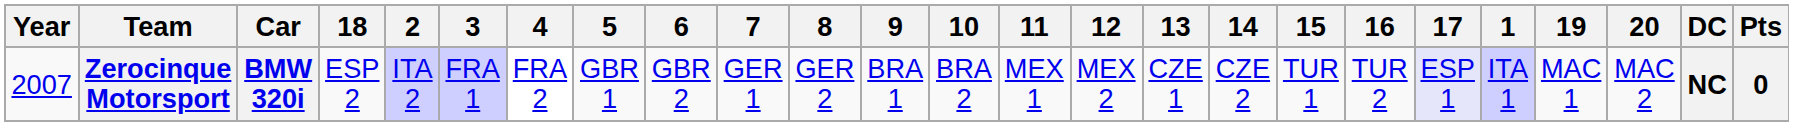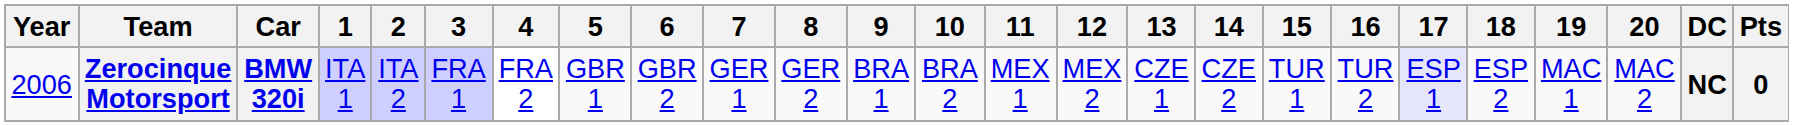 <table class="wikitable" style="text-align:center; font-size:85%">
 <tr>
 <th>Year</th>
 <th>Team</th>
 <th>Car</th>
-<th>18</th>
+<th>1</th>
 <th>2</th>
 <th>3</th>
 <th>4</th>
 <th>5</th>
 <th>6</th>
 <th>7</th>
 <th>8</th>
 <th>9</th>
 <th>10</th>
 <th>11</th>
 <th>12</th>
 <th>13</th>
 <th>14</th>
 <th>15</th>
 <th>16</th>
 <th>17</th>
-<th>1</th>
+<th>18</th>
 <th>19</th>
 <th>20</th>
 <th>DC</th>
 <th>Pts</th>
 </tr>
 <tr>
-<td><a href='#'>2007</a></td>
+<td><a href='#'>2006</a></td>
 <th><a href='#'>Zerocinque Motorsport</a></th>
 <th><a href='#'>BMW 320i</a></th>
-<td><a href='#'>ESP<br>2</a></td>
+<td style="background:#cfcfff;"><a href='#'>ITA<br>1</a><br></td>
 <td style="background:#cfcfff;"><a href='#'>ITA<br>2</a><br></td>
 <td style="background:#cfcfff;"><a href='#'>FRA<br>1</a><br></td>
 <td style="background:#ffffff;"><a href='#'>FRA<br>2</a><br></td>
 <td><a href='#'>GBR<br>1</a></td>
 <td><a href='#'>GBR<br>2</a></td>
 <td><a href='#'>GER<br>1</a></td>
 <td><a href='#'>GER<br>2</a></td>
 <td><a href='#'>BRA<br>1</a></td>
 <td><a href='#'>BRA<br>2</a></td>
 <td><a href='#'>MEX<br>1</a></td>
 <td><a href='#'>MEX<br>2</a></td>
 <td><a href='#'>CZE<br>1</a></td>
 <td><a href='#'>CZE<br>2</a></td>
 <td><a href='#'>TUR<br>1</a></td>
 <td><a href='#'>TUR<br>2</a></td>
 <td style="background: lavender;"><a href='#'>ESP<br>1</a></td>
-<td style="background:#cfcfff;"><a href='#'>ITA<br>1</a><br></td>
+<td><a href='#'>ESP<br>2</a></td>
 <td><a href='#'>MAC<br>1</a></td>
 <td><a href='#'>MAC<br>2</a></td>
 <th>NC</th>
 <th>0</th>
 </tr>
 </table>
